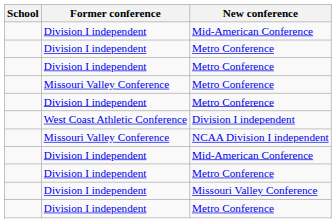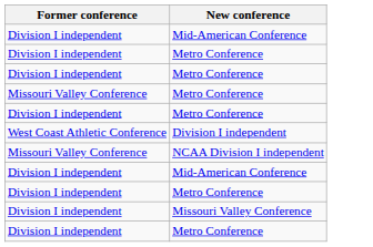 <table class="wikitable sortable">
 <tr>
-<th>School</th>
 <th>Former conference</th>
 <th>New conference</th>
 </tr>
 <tr>
-<td></td>
 <td><a href='#'>Division I independent</a></td>
 <td><a href='#'>Mid-American Conference</a></td>
 </tr>
 <tr>
-<td></td>
 <td><a href='#'>Division I independent</a></td>
 <td><a href='#'>Metro Conference</a></td>
 </tr>
 <tr>
-<td></td>
 <td><a href='#'>Division I independent</a></td>
 <td><a href='#'>Metro Conference</a></td>
 </tr>
 <tr>
-<td></td>
 <td><a href='#'>Missouri Valley Conference</a></td>
 <td><a href='#'>Metro Conference</a></td>
 </tr>
 <tr>
-<td></td>
 <td><a href='#'>Division I independent</a></td>
 <td><a href='#'>Metro Conference</a></td>
 </tr>
 <tr>
-<td></td>
 <td><a href='#'>West Coast Athletic Conference</a></td>
 <td><a href='#'>Division I independent</a></td>
 </tr>
 <tr>
-<td></td>
 <td><a href='#'>Missouri Valley Conference</a></td>
 <td><a href='#'>NCAA Division I independent</a></td>
 </tr>
 <tr>
-<td></td>
 <td><a href='#'>Division I independent</a></td>
 <td><a href='#'>Mid-American Conference</a></td>
 </tr>
 <tr>
-<td></td>
 <td><a href='#'>Division I independent</a></td>
 <td><a href='#'>Metro Conference</a></td>
 </tr>
 <tr>
-<td></td>
 <td><a href='#'>Division I independent</a></td>
 <td><a href='#'>Missouri Valley Conference</a></td>
 </tr>
 <tr>
-<td></td>
 <td><a href='#'>Division I independent</a></td>
 <td><a href='#'>Metro Conference</a></td>
 </tr>
 </table>
